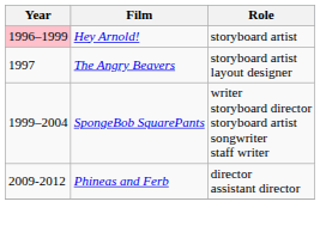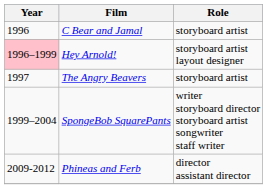 <table class="wikitable">
 <tr style="background:#b0c4de; text-align:center;">
 <th>Year</th>
 <th>Film</th>
 <th>Role</th>
 </tr>
 <tr>
+<td>1996</td>
+<td><em><a href='#'>C Bear and Jamal</a></em></td>
+<td>storyboard artist</td>
+</tr>
+<tr>
 <td style="background: pink;">1996–1999</td>
 <td><em><a href='#'>Hey Arnold!</a></em></td>
-<td>storyboard artist</td>
+<td>storyboard artist<br>layout designer</td>
 </tr>
 <tr>
 <td>1997</td>
 <td><em><a href='#'>The Angry Beavers</a></em></td>
-<td>storyboard artist<br>layout designer</td>
+<td>storyboard artist</td>
 </tr>
 <tr>
 <td>1999–2004</td>
 <td><em><a href='#'>SpongeBob SquarePants</a></em></td>
 <td>writer<br>storyboard director<br>storyboard artist<br>songwriter<br>staff writer</td>
 </tr>
 <tr>
 <td>2009-2012</td>
 <td><em><a href='#'>Phineas and Ferb</a></em></td>
 <td>director<br>assistant director</td>
 </tr>
 <tr>
 </tr>
 </table>
